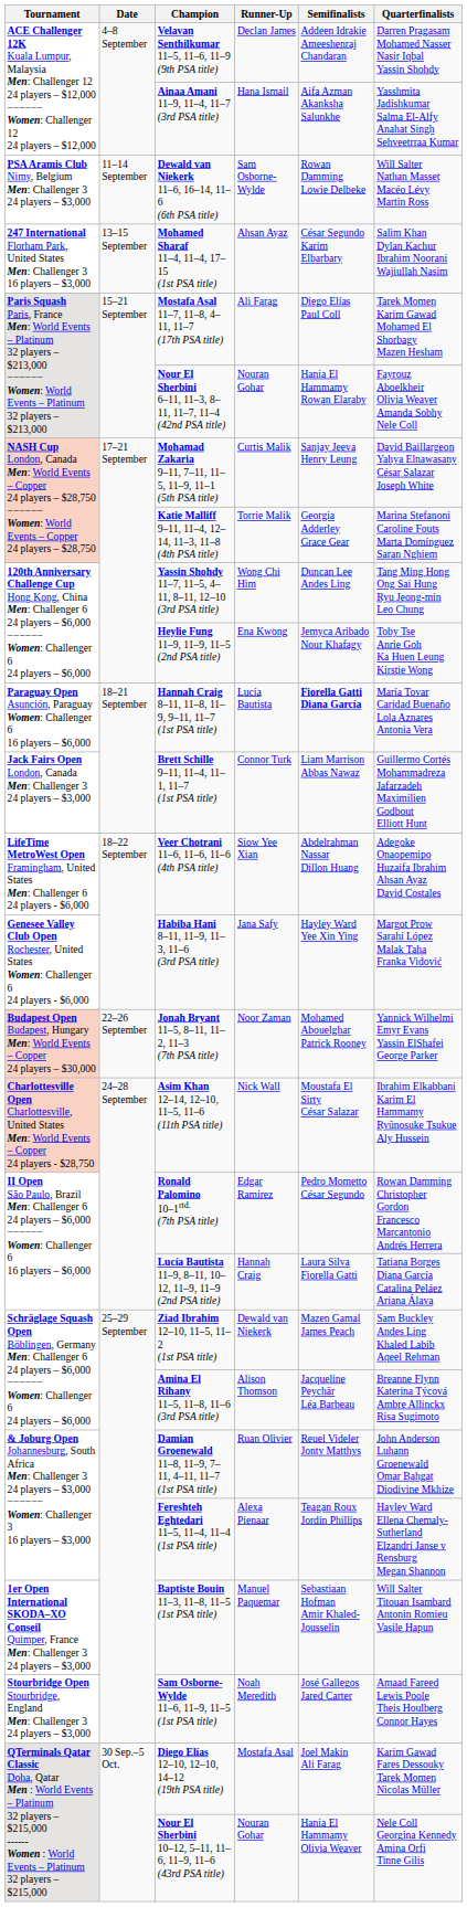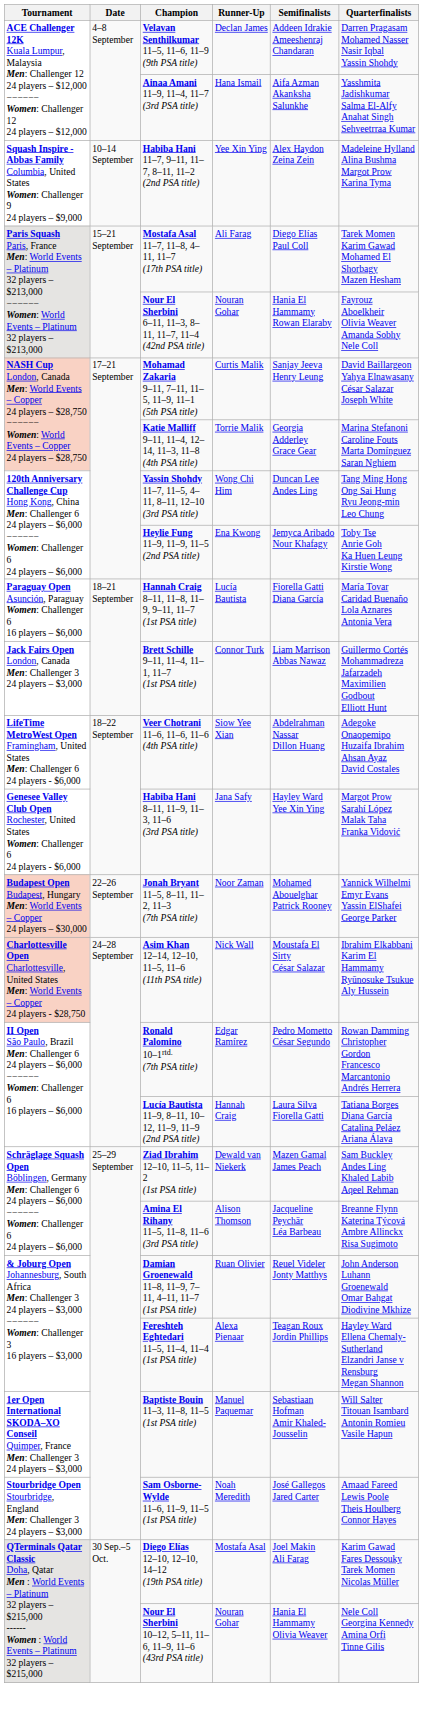 <table class="wikitable" style="font-size:88%">
 <tr>
 <th width=250>Tournament</th>
 <th width=100>Date</th>
 <th width=170>Champion</th>
 <th width=170>Runner-Up</th>
 <th width=170>Semifinalists</th>
 <th width=170>Quarterfinalists</th>
 </tr>
 <tr style="vertical-align:top">
 <td rowspan=2 style="background:#fff;"><strong><a href='#'>ACE Challenger 12K</a></strong><br> <a href='#'>Kuala Lumpur</a>, Malaysia<br><strong><em>Men</em></strong>: Challenger 12<br>24 players – $12,000<br>−−−−−−<br><strong><em>Women</em></strong>: Challenger 12<br>24 players – $12,000</td>
 <td rowspan=2>4–8 September</td>
 <td> <strong><a href='#'>Velavan Senthilkumar</a></strong><br>11–5, 11–6, 11–9<br><em>(9th PSA title)</em></td>
 <td> <a href='#'>Declan James</a></td>
 <td> <a href='#'>Addeen Idrakie</a><br> <a href='#'>Ameeshenraj Chandaran</a></td>
 <td> <a href='#'>Darren Pragasam</a><br> <a href='#'>Mohamed Nasser</a><br> <a href='#'>Nasir Iqbal</a><br> <a href='#'>Yassin Shohdy</a></td>
 </tr>
 <tr style="vertical-align:top">
 <td> <strong><a href='#'>Ainaa Amani</a></strong><br>11–9, 11–4, 11–7<br><em>(3rd PSA title)</em></td>
 <td> <a href='#'>Hana Ismail</a></td>
 <td> <a href='#'>Aifa Azman</a><br> <a href='#'>Akanksha Salunkhe</a></td>
 <td> <a href='#'>Yasshmita Jadishkumar</a><br> <a href='#'>Salma El-Alfy</a><br> <a href='#'>Anahat Singh</a><br> <a href='#'>Sehveetrraa Kumar</a></td>
 </tr>
 <tr style="vertical-align:top">
-<td style="background:#fff;"><strong><a href='#'>PSA Aramis Club</a></strong><br> <a href='#'>Nimy</a>, Belgium<br><strong><em>Men</em></strong>: Challenger 3<br>24 players – $3,000</td>
-<td>11–14 September</td>
-<td> <strong><a href='#'>Dewald van Niekerk</a></strong><br>11–6, 16–14, 11–6<br><em>(6th PSA title)</em></td>
-<td> <a href='#'>Sam Osborne-Wylde</a></td>
-<td> <a href='#'>Rowan Damming</a><br> <a href='#'>Lowie Delbeke</a></td>
-<td> <a href='#'>Will Salter</a><br> <a href='#'>Nathan Masset</a><br> <a href='#'>Macéo Lévy</a><br> <a href='#'>Martin Ross</a></td>
-</tr>
-<tr style="vertical-align:top">
-<td style="background:#fff;"><strong><a href='#'>247 International</a></strong><br> <a href='#'>Florham Park</a>, United States<br><strong><em>Men</em></strong>: Challenger 3<br>16 players – $3,000</td>
-<td>13–15 September</td>
-<td> <strong><a href='#'>Mohamed Sharaf</a></strong><br>11–4, 11–4, 17–15<br><em>(1st PSA title)</em></td>
-<td> <a href='#'>Ahsan Ayaz</a></td>
-<td> <a href='#'>César Segundo</a><br> <a href='#'>Karim Elbarbary</a></td>
-<td> <a href='#'>Salim Khan</a><br> <a href='#'>Dylan Kachur</a><br> <a href='#'>Ibrahim Noorani</a><br> <a href='#'>Wajiullah Nasim</a></td>
+<td style="background:#fff;"><strong><a href='#'>Squash Inspire - Abbas Family</a></strong><br> <a href='#'>Columbia</a>, United States<br><strong><em>Women</em></strong>: Challenger 9<br>24 players – $9,000</td>
+<td>10–14 September</td>
+<td> <strong><a href='#'>Habiba Hani</a></strong><br>11–7, 9–11, 11–7, 8–11, 11–2<br><em>(2nd PSA title)</em></td>
+<td> <a href='#'>Yee Xin Ying</a></td>
+<td> <a href='#'>Alex Haydon</a><br> <a href='#'>Zeina Zein</a></td>
+<td> <a href='#'>Madeleine Hylland</a><br> <a href='#'>Alina Bushma</a><br> <a href='#'>Margot Prow</a><br> <a href='#'>Karina Tyma</a></td>
 </tr>
 <tr style="vertical-align:top">
 <td rowspan=2 style="background:#E5E4E2;"><strong><a href='#'>Paris Squash</a></strong><br> <a href='#'>Paris</a>, France<br><strong><em>Men</em></strong>: <a href='#'>World Events – Platinum</a><br>32 players – $213,000<br>−−−−−−<br><strong><em>Women</em></strong>: <a href='#'>World Events – Platinum</a><br>32 players – $213,000</td>
 <td rowspan=2>15–21 September</td>
 <td> <strong><a href='#'>Mostafa Asal</a></strong><br>11–7, 11–8, 4–11, 11–7<br><em>(17th PSA title)</em></td>
 <td> <a href='#'>Ali Farag</a></td>
 <td> <a href='#'>Diego Elías</a><br> <a href='#'>Paul Coll</a></td>
 <td> <a href='#'>Tarek Momen</a><br> <a href='#'>Karim Gawad</a><br> <a href='#'>Mohamed El Shorbagy</a><br> <a href='#'>Mazen Hesham</a></td>
 </tr>
 <tr style="vertical-align:top">
 <td> <strong><a href='#'>Nour El Sherbini</a></strong><br>6–11, 11–3, 8–11, 11–7, 11–4<br><em>(42nd PSA title)</em></td>
 <td> <a href='#'>Nouran Gohar</a></td>
 <td> <a href='#'>Hania El Hammamy</a><br> <a href='#'>Rowan Elaraby</a></td>
 <td> <a href='#'>Fayrouz Aboelkheir</a><br> <a href='#'>Olivia Weaver</a><br> <a href='#'>Amanda Sobhy</a><br> <a href='#'>Nele Coll</a></td>
 </tr>
 <tr style="vertical-align:top">
 <td rowspan=2 style="background:#f9d2c4;"><strong><a href='#'>NASH Cup</a></strong><br> <a href='#'>London</a>, Canada<br><strong><em>Men</em></strong>: <a href='#'>World Events – Copper</a><br>24 players – $28,750<br>−−−−−−<br><strong><em>Women</em></strong>: <a href='#'>World Events – Copper</a><br>24 players – $28,750</td>
 <td rowspan=4>17–21 September</td>
 <td> <strong><a href='#'>Mohamad Zakaria</a></strong><br>9–11, 7–11, 11–5, 11–9, 11–1<br><em>(5th PSA title)</em></td>
 <td> <a href='#'>Curtis Malik</a></td>
 <td> <a href='#'>Sanjay Jeeva</a><br> <a href='#'>Henry Leung</a></td>
 <td> <a href='#'>David Baillargeon</a><br> <a href='#'>Yahya Elnawasany</a><br> <a href='#'>César Salazar</a><br> <a href='#'>Joseph White</a></td>
 </tr>
 <tr style="vertical-align:top">
 <td> <strong><a href='#'>Katie Malliff</a></strong><br>9–11, 11–4, 12–14, 11–3, 11–8<br><em>(4th PSA title)</em></td>
 <td> <a href='#'>Torrie Malik</a></td>
 <td> <a href='#'>Georgia Adderley</a><br> <a href='#'>Grace Gear</a></td>
 <td> <a href='#'>Marina Stefanoni</a><br> <a href='#'>Caroline Fouts</a><br> <a href='#'>Marta Domínguez</a><br> <a href='#'>Saran Nghiem</a></td>
 </tr>
 <tr style="vertical-align:top">
 <td rowspan=2 style="background:#fff;"><strong><a href='#'> 120th Anniversary Challenge Cup</a></strong><br> <a href='#'>Hong Kong</a>, China<br><strong><em>Men</em></strong>: Challenger 6<br>24 players – $6,000<br>−−−−−−<br><strong><em>Women</em></strong>: Challenger 6<br>24 players – $6,000</td>
 <td> <strong><a href='#'>Yassin Shohdy</a></strong><br>11–7, 11–5, 4–11, 8–11, 12–10<br><em>(3rd PSA title)</em></td>
 <td> <a href='#'>Wong Chi Him</a></td>
 <td> <a href='#'>Duncan Lee</a><br> <a href='#'>Andes Ling</a></td>
 <td> <a href='#'>Tang Ming Hong</a><br> <a href='#'>Ong Sai Hung</a><br> <a href='#'>Ryu Jeong-min</a><br> <a href='#'>Leo Chung</a></td>
 </tr>
 <tr style="vertical-align:top">
 <td> <strong><a href='#'>Heylie Fung</a></strong><br>11–9, 11–9, 11–5<br><em>(2nd PSA title)</em></td>
 <td> <a href='#'>Ena Kwong</a></td>
 <td> <a href='#'>Jemyca Aribado</a><br> <a href='#'>Nour Khafagy</a></td>
 <td> <a href='#'>Toby Tse</a><br> <a href='#'>Anrie Goh</a><br> <a href='#'>Ka Huen Leung</a><br> <a href='#'>Kirstie Wong</a></td>
 </tr>
 <tr style="vertical-align:top">
 <td style="background:#fff;"><strong><a href='#'>Paraguay Open</a></strong><br> <a href='#'>Asunción</a>, Paraguay<br><strong><em>Women</em></strong>: Challenger 6<br>16 players – $6,000</td>
 <td rowspan=2>18–21 September</td>
 <td> <strong><a href='#'>Hannah Craig</a></strong><br>8–11, 11–8, 11–9, 9–11, 11–7<br><em>(1st PSA title)</em></td>
 <td> <a href='#'>Lucía Bautista</a></td>
-<td><strong> <a href='#'>Fiorella Gatti</a><br> <a href='#'>Diana García</a></strong></td>
+<td> <a href='#'>Fiorella Gatti</a><br> <a href='#'>Diana García</a></td>
 <td> <a href='#'>María Tovar</a><br> <a href='#'>Caridad Buenaño</a><br> <a href='#'>Lola Aznares</a><br> <a href='#'>Antonia Vera</a></td>
 </tr>
 <tr style="vertical-align:top">
 <td style="background:#fff;"><strong><a href='#'>Jack Fairs Open</a></strong><br> <a href='#'>London</a>, Canada<br><strong><em>Men</em></strong>: Challenger 3<br>24 players – $3,000</td>
 <td> <strong><a href='#'>Brett Schille</a></strong><br>9–11, 11–4, 11–1, 11–7<br><em>(1st PSA title)</em></td>
 <td> <a href='#'>Connor Turk</a></td>
 <td> <a href='#'>Liam Marrison</a><br> <a href='#'>Abbas Nawaz</a></td>
 <td> <a href='#'>Guillermo Cortés</a><br> <a href='#'>Mohammadreza Jafarzadeh</a><br> <a href='#'>Maximilien Godbout</a><br> <a href='#'>Elliott Hunt</a></td>
 </tr>
 <tr style="vertical-align:top">
 <td style="background:#fff;"><strong><a href='#'>LifeTime MetroWest Open</a></strong><br> <a href='#'>Framingham</a>, United States<br><strong><em>Men</em></strong>: Challenger 6<br>24 players - $6,000</td>
 <td rowspan=2>18–22 September</td>
 <td> <strong><a href='#'>Veer Chotrani</a></strong><br>11–6, 11–6, 11–6<br><em>(4th PSA title)</em></td>
 <td> <a href='#'>Siow Yee Xian</a></td>
 <td> <a href='#'>Abdelrahman Nassar</a><br> <a href='#'>Dillon Huang</a></td>
 <td> <a href='#'>Adegoke Onaopemipo</a><br> <a href='#'>Huzaifa Ibrahim</a><br> <a href='#'>Ahsan Ayaz</a><br> <a href='#'>David Costales</a></td>
 </tr>
 <tr style="vertical-align:top">
 <td style="background:#fff;"><strong><a href='#'>Genesee Valley Club Open</a></strong><br> <a href='#'>Rochester</a>, United States<br><strong><em>Women</em></strong>: Challenger 6<br>24 players - $6,000</td>
 <td> <strong><a href='#'>Habiba Hani</a></strong><br>8–11, 11–9, 11–3, 11–6<br><em>(3rd PSA title)</em></td>
 <td> <a href='#'>Jana Safy</a></td>
 <td> <a href='#'>Hayley Ward</a><br> <a href='#'>Yee Xin Ying</a></td>
 <td> <a href='#'>Margot Prow</a><br> <a href='#'>Sarahí López</a><br> <a href='#'>Malak Taha</a><br> <a href='#'>Franka Vidović</a></td>
 </tr>
 <tr style="vertical-align:top">
 <td style="background:#f9d2c4;"><strong><a href='#'>Budapest Open</a></strong><br> <a href='#'>Budapest</a>, Hungary<br><strong><em>Men</em></strong>: <a href='#'>World Events – Copper</a><br>24 players – $30,000</td>
 <td>22–26 September</td>
 <td> <strong><a href='#'>Jonah Bryant</a></strong><br>11–5, 8–11, 11–2, 11–3<br><em>(7th PSA title)</em></td>
 <td> <a href='#'>Noor Zaman</a></td>
 <td> <a href='#'>Mohamed Abouelghar</a><br> <a href='#'>Patrick Rooney</a></td>
 <td> <a href='#'>Yannick Wilhelmi</a><br> <a href='#'>Emyr Evans</a><br> <a href='#'>Yassin ElShafei</a><br> <a href='#'>George Parker</a></td>
 </tr>
 <tr style="vertical-align:top">
 <td style="background:#f9d2c4;"><strong><a href='#'>Charlottesville Open</a></strong><br> <a href='#'>Charlottesville</a>, United States<br><strong><em>Men</em></strong>: <a href='#'>World Events – Copper</a><br>24 players - $28,750</td>
 <td rowspan=3>24–28 September</td>
 <td> <strong><a href='#'>Asim Khan</a></strong><br>12–14, 12–10, 11–5, 11–6<br><em>(11th PSA title)</em></td>
 <td> <a href='#'>Nick Wall</a></td>
 <td> <a href='#'>Moustafa El Sirty</a><br> <a href='#'>César Salazar</a></td>
 <td> <a href='#'>Ibrahim Elkabbani</a><br> <a href='#'>Karim El Hammamy</a><br> <a href='#'>Ryūnosuke Tsukue</a><br> <a href='#'>Aly Hussein</a></td>
 </tr>
 <tr style="vertical-align:top">
 <td rowspan=2 style="background:#fff;"><strong><a href='#'>II  Open</a></strong><br> <a href='#'>São Paulo</a>, Brazil<br><strong><em>Men</em></strong>: Challenger 6<br>24 players – $6,000<br>−−−−−−<br><strong><em>Women</em></strong>: Challenger 6<br>16 players – $6,000</td>
 <td> <strong><a href='#'>Ronald Palomino</a></strong><br>10–1<sup>rtd.</sup><br><em>(7th PSA title)</em></td>
 <td> <a href='#'>Edgar Ramírez</a></td>
 <td> <a href='#'>Pedro Mometto</a><br> <a href='#'>César Segundo</a></td>
 <td> <a href='#'>Rowan Damming</a><br> <a href='#'>Christopher Gordon</a><br> <a href='#'>Francesco Marcantonio</a><br> <a href='#'>Andrés Herrera</a></td>
 </tr>
 <tr style="vertical-align:top">
 <td> <strong><a href='#'>Lucía Bautista</a></strong><br>11–9, 8–11, 10–12, 11–9, 11–9<br><em>(2nd PSA title)</em></td>
 <td> <a href='#'>Hannah Craig</a></td>
 <td> <a href='#'>Laura Silva</a><br> <a href='#'>Fiorella Gatti</a></td>
 <td> <a href='#'>Tatiana Borges</a><br> <a href='#'>Diana García</a><br> <a href='#'>Catalina Peláez</a><br> <a href='#'>Ariana Álava</a></td>
 </tr>
 <tr style="vertical-align:top">
 <td rowspan=2 style="background:#fff;"><strong><a href='#'>Schräglage Squash Open</a></strong><br> <a href='#'>Böblingen</a>, Germany<br><strong><em>Men</em></strong>: Challenger 6<br>24 players – $6,000<br>−−−−−−<br><strong><em>Women</em></strong>: Challenger 6<br>24 players – $6,000</td>
 <td rowspan=6>25–29 September</td>
 <td> <strong><a href='#'>Ziad Ibrahim</a></strong><br>12–10, 11–5, 11–2<br><em>(1st PSA title)</em></td>
 <td> <a href='#'>Dewald van Niekerk</a></td>
 <td> <a href='#'>Mazen Gamal</a><br> <a href='#'>James Peach</a></td>
 <td> <a href='#'>Sam Buckley</a><br> <a href='#'>Andes Ling</a><br> <a href='#'>Khaled Labib</a><br> <a href='#'>Aqeel Rehman</a></td>
 </tr>
 <tr style="vertical-align:top">
 <td> <strong><a href='#'>Amina El Rihany</a></strong><br>11–5, 11–8, 11–6<br><em>(3rd PSA title)</em></td>
 <td> <a href='#'>Alison Thomson</a></td>
 <td> <a href='#'>Jacqueline Peychär</a><br> <a href='#'>Léa Barbeau</a></td>
 <td> <a href='#'>Breanne Flynn</a><br> <a href='#'>Katerina Týcová</a><br> <a href='#'>Ambre Allinckx</a><br> <a href='#'>Risa Sugimoto</a></td>
 </tr>
 <tr style="vertical-align:top">
 <td rowspan=2 style="background:#fff;"><strong><a href='#'> &  Joburg Open</a></strong><br> <a href='#'>Johannesburg</a>, South Africa<br><strong><em>Men</em></strong>: Challenger 3<br>24 players – $3,000<br>−−−−−−<br><strong><em>Women</em></strong>: Challenger 3<br>16 players – $3,000</td>
 <td> <strong><a href='#'>Damian Groenewald</a></strong><br>11–8, 11–9, 7–11, 4–11, 11–7<br><em>(1st PSA title)</em></td>
 <td> <a href='#'>Ruan Olivier</a></td>
 <td> <a href='#'>Reuel Videler</a><br> <a href='#'>Jonty Matthys</a></td>
 <td> <a href='#'>John Anderson</a><br> <a href='#'>Luhann Groenewald</a><br> <a href='#'>Omar Bahgat</a><br> <a href='#'>Diodivine Mkhize</a></td>
 </tr>
 <tr style="vertical-align:top">
 <td> <strong><a href='#'>Fereshteh Eghtedari</a></strong><br>11–5, 11–4, 11–4<br><em>(1st PSA title)</em></td>
 <td> <a href='#'>Alexa Pienaar</a></td>
 <td> <a href='#'>Teagan Roux</a><br> <a href='#'>Jordin Phillips</a></td>
 <td> <a href='#'>Hayley Ward</a><br> <a href='#'>Ellena Chemaly-Sutherland</a><br> <a href='#'>Elzandri Janse v Rensburg</a><br> <a href='#'>Megan Shannon</a></td>
 </tr>
 <tr style="vertical-align:top">
 <td style="background:#fff;"><strong><a href='#'>1er Open International SKODA–XO Conseil</a></strong><br> <a href='#'>Quimper</a>, France<br><strong><em>Men</em></strong>: Challenger 3<br>24 players – $3,000</td>
 <td> <strong><a href='#'>Baptiste Bouin</a></strong><br>11–3, 11–8, 11–5<br><em>(1st PSA title)</em></td>
 <td> <a href='#'>Manuel Paquemar</a></td>
 <td> <a href='#'>Sebastiaan Hofman</a><br> <a href='#'>Amir Khaled-Jousselin</a></td>
 <td> <a href='#'>Will Salter</a><br> <a href='#'>Titouan Isambard</a><br> <a href='#'>Antonin Romieu</a><br> <a href='#'>Vasile Hapun</a></td>
 </tr>
 <tr style="vertical-align:top">
 <td style="background:#fff;"><strong><a href='#'>Stourbridge Open</a></strong><br> <a href='#'>Stourbridge</a>, England<br><strong><em>Men</em></strong>: Challenger 3<br>24 players – $3,000</td>
 <td> <strong><a href='#'>Sam Osborne-Wylde</a></strong><br>11–6, 11–9, 11–5<br><em>(1st PSA title)</em></td>
 <td> <a href='#'>Noah Meredith</a></td>
 <td> <a href='#'>José Gallegos</a><br> <a href='#'>Jared Carter</a></td>
 <td> <a href='#'>Amaad Fareed</a><br> <a href='#'>Lewis Poole</a><br> <a href='#'>Theis Houlberg</a><br> <a href='#'>Connor Hayes</a></td>
 </tr>
 <tr style="vertical-align:top">
 <td rowspan=2 style="background:#E5E4E2;"><strong><a href='#'>QTerminals Qatar Classic</a></strong><br> <a href='#'>Doha</a>, Qatar<br><strong> <em>Men</em> </strong>: <a href='#'>World Events – Platinum</a><br>32 players – $215,000<br>------<br><strong> <em>Women</em> </strong>: <a href='#'>World Events – Platinum</a><br>32 players – $215,000</td>
 <td rowspan=2>30 Sep.–5 Oct.</td>
 <td> <strong><a href='#'>Diego Elías</a></strong><br>12–10, 12–10, 14–12<br><em>(19th PSA title)</em></td>
 <td> <a href='#'>Mostafa Asal</a></td>
 <td> <a href='#'>Joel Makin</a><br> <a href='#'>Ali Farag</a></td>
 <td> <a href='#'>Karim Gawad</a><br> <a href='#'>Fares Dessouky</a><br> <a href='#'>Tarek Momen</a><br> <a href='#'>Nicolas Müller</a></td>
 </tr>
 <tr style="vertical-align:top">
 <td> <strong><a href='#'>Nour El Sherbini</a></strong><br>10–12, 5–11, 11–6, 11–9, 11–6<br><em>(43rd PSA title)</em></td>
 <td> <a href='#'>Nouran Gohar</a></td>
 <td> <a href='#'>Hania El Hammamy</a><br> <a href='#'>Olivia Weaver</a></td>
 <td> <a href='#'>Nele Coll</a><br> <a href='#'>Georgina Kennedy</a><br> <a href='#'>Amina Orfi</a><br> <a href='#'>Tinne Gilis</a></td>
 </tr>
 </table>
